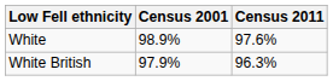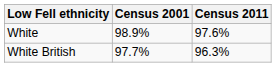 <table class=wikitable>
 <tr>
 <th>Low Fell ethnicity</th>
 <th>Census 2001</th>
 <th>Census 2011</th>
 </tr>
 <tr>
 <td>White</td>
 <td>98.9%</td>
 <td>97.6%</td>
 </tr>
 <tr>
 <td>White British</td>
-<td>97.9%</td>
+<td>97.7%</td>
 <td>96.3%</td>
 </tr>
 </table>
